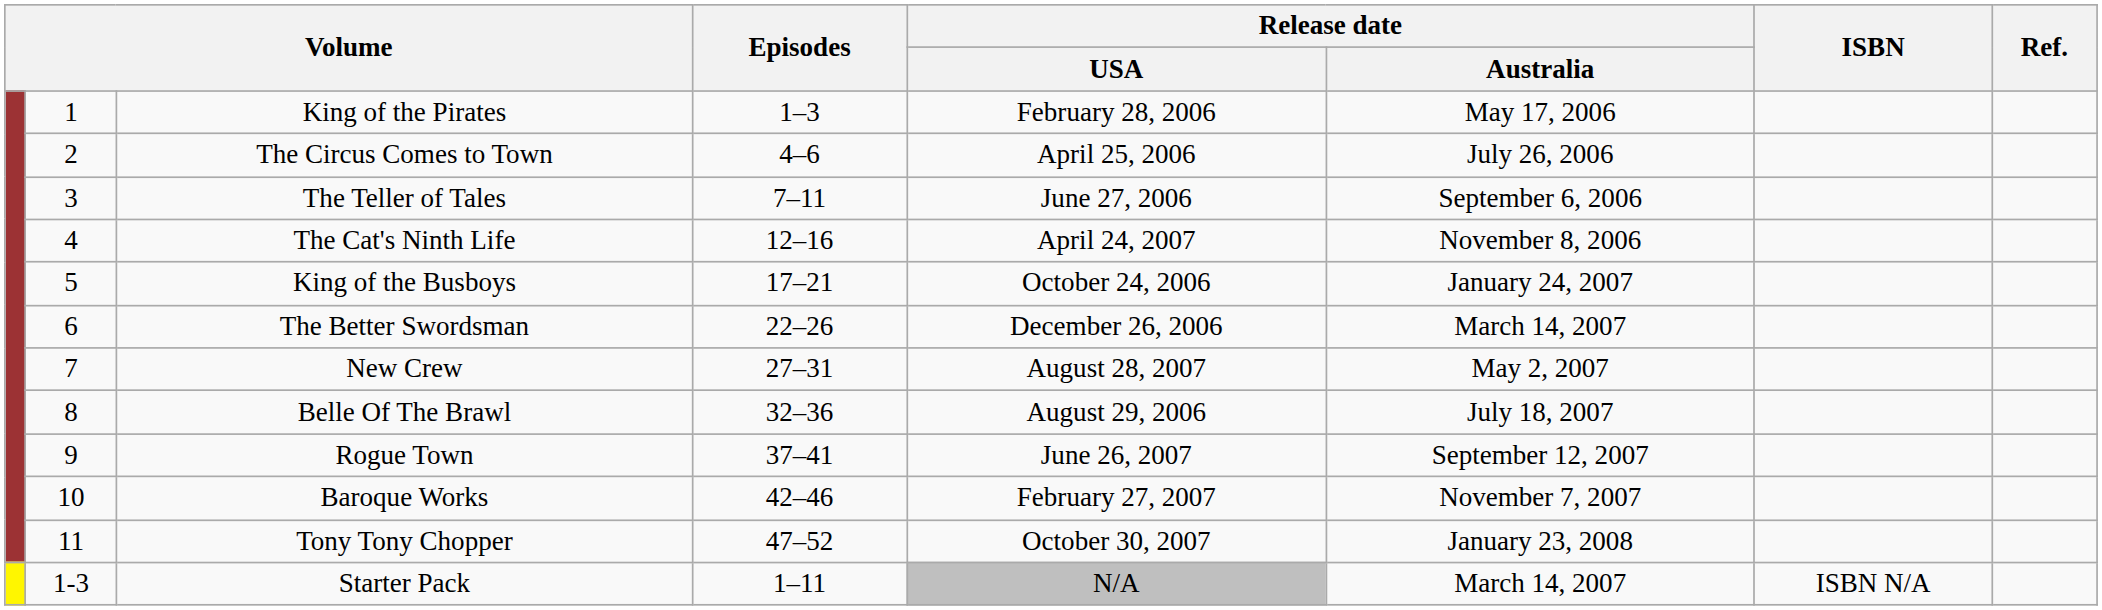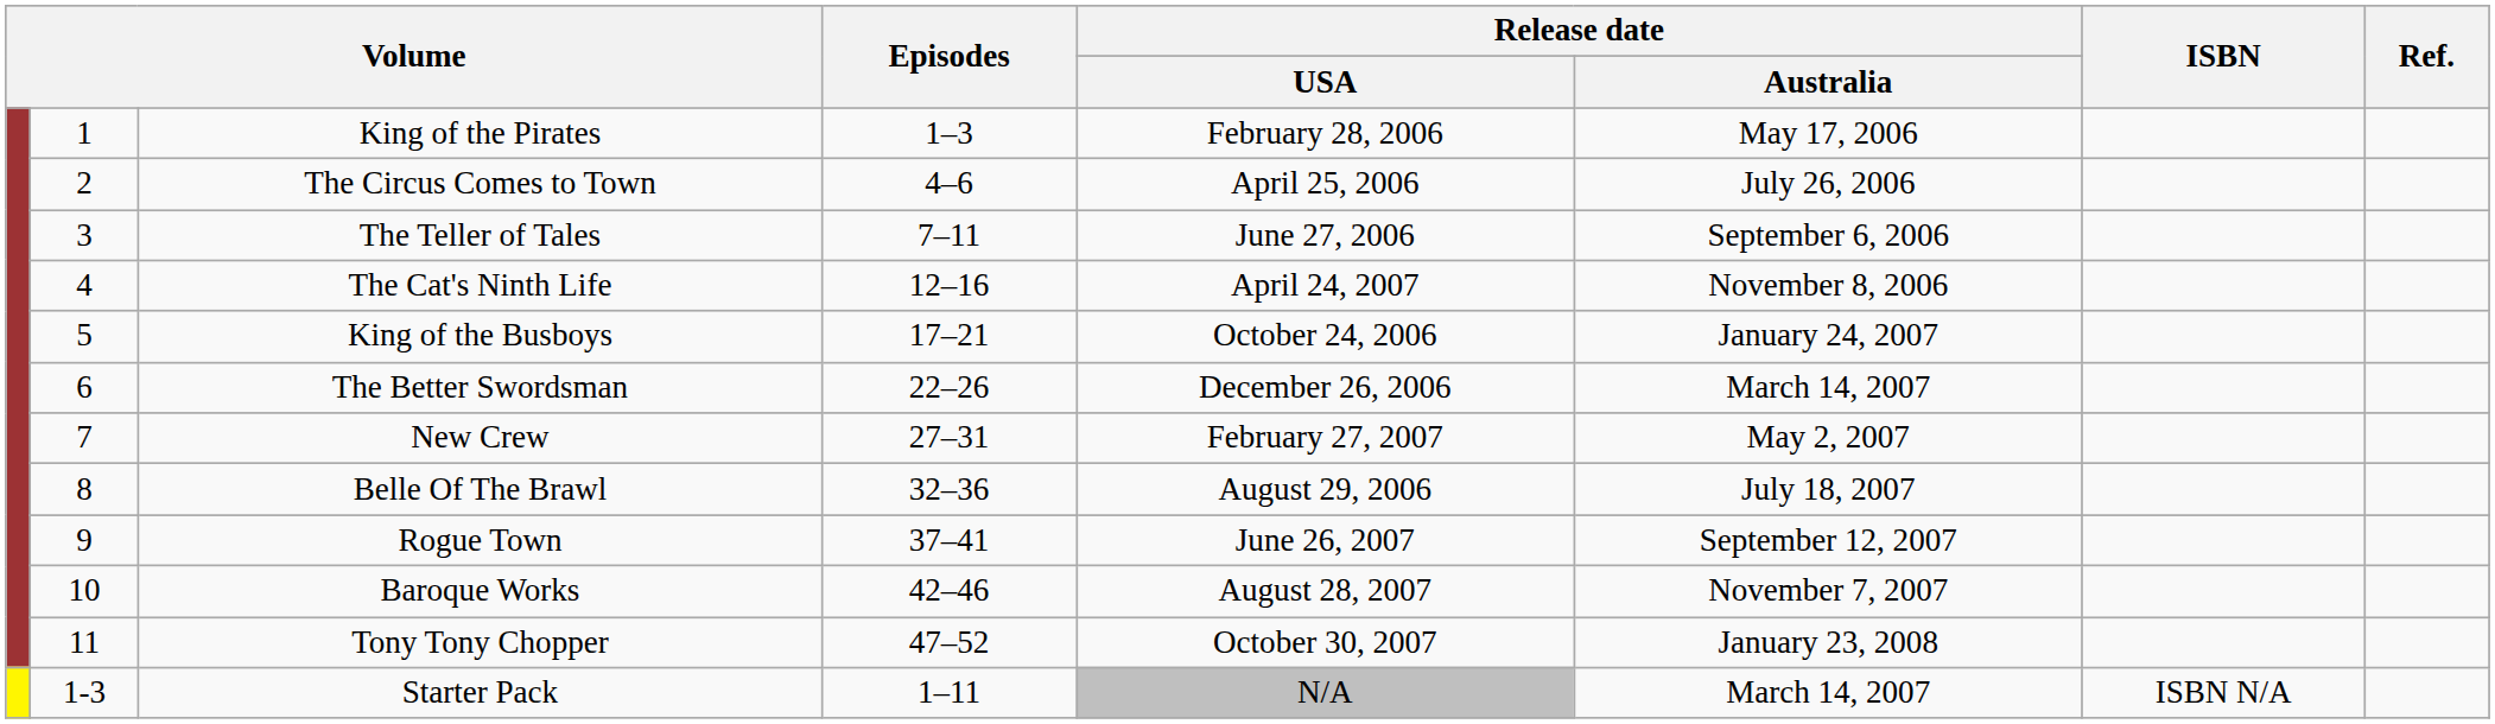 <table class="wikitable" style="text-align: center; width: 98%;">
 <tr>
 <th colspan="3" rowspan="2">Volume</th>
 <th rowspan="2">Episodes</th>
 <th colspan="2">Release date</th>
 <th rowspan="2">ISBN</th>
 <th rowspan="2" style="width:5%;">Ref.</th>
 </tr>
 <tr>
 <th>USA</th>
 <th>Australia</th>
 </tr>
 <tr>
 <td rowspan="11" style="width:1%; background:#9C3234;"></td>
 <td>1</td>
 <td>King of the Pirates</td>
 <td>1–3</td>
 <td>February 28, 2006</td>
 <td>May 17, 2006</td>
 <td></td>
 <td></td>
 </tr>
 <tr>
 <td>2</td>
 <td>The Circus Comes to Town</td>
 <td>4–6</td>
 <td>April 25, 2006</td>
 <td>July 26, 2006</td>
 <td></td>
 <td></td>
 </tr>
 <tr>
 <td>3</td>
 <td>The Teller of Tales</td>
 <td>7–11</td>
 <td>June 27, 2006</td>
 <td>September 6, 2006</td>
 <td></td>
 <td></td>
 </tr>
 <tr>
 <td>4</td>
 <td>The Cat's Ninth Life</td>
 <td>12–16</td>
 <td>April 24, 2007</td>
 <td>November 8, 2006</td>
 <td></td>
 <td></td>
 </tr>
 <tr>
 <td>5</td>
 <td>King of the Busboys</td>
 <td>17–21</td>
 <td>October 24, 2006</td>
 <td>January 24, 2007</td>
 <td></td>
 <td></td>
 </tr>
 <tr>
 <td>6</td>
 <td>The Better Swordsman</td>
 <td>22–26</td>
 <td>December 26, 2006</td>
 <td>March 14, 2007</td>
 <td></td>
 <td></td>
 </tr>
 <tr>
 <td>7</td>
 <td>New Crew</td>
 <td>27–31</td>
-<td>August 28, 2007</td>
+<td>February 27, 2007</td>
 <td>May 2, 2007</td>
 <td></td>
 <td></td>
 </tr>
 <tr>
 <td>8</td>
 <td>Belle Of The Brawl</td>
 <td>32–36</td>
 <td>August 29, 2006</td>
 <td>July 18, 2007</td>
 <td></td>
 <td></td>
 </tr>
 <tr>
 <td>9</td>
 <td>Rogue Town</td>
 <td>37–41</td>
 <td>June 26, 2007</td>
 <td>September 12, 2007</td>
 <td></td>
 <td></td>
 </tr>
 <tr>
 <td>10</td>
 <td>Baroque Works</td>
 <td>42–46</td>
-<td>February 27, 2007</td>
+<td>August 28, 2007</td>
 <td>November 7, 2007</td>
 <td></td>
 <td></td>
 </tr>
 <tr>
 <td>11</td>
 <td>Tony Tony Chopper</td>
 <td>47–52</td>
 <td>October 30, 2007</td>
 <td>January 23, 2008</td>
 <td></td>
 <td></td>
 </tr>
 <tr>
 <td style="width:1%; background:#fff600;"></td>
 <td>1-3</td>
 <td>Starter Pack</td>
 <td>1–11</td>
 <td style="background:#BFBFBF;">N/A</td>
 <td>March 14, 2007</td>
 <td>ISBN N/A</td>
 <td></td>
 </tr>
 </table>
